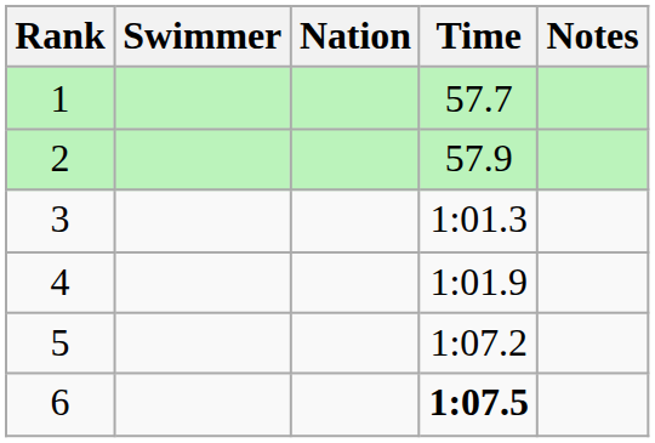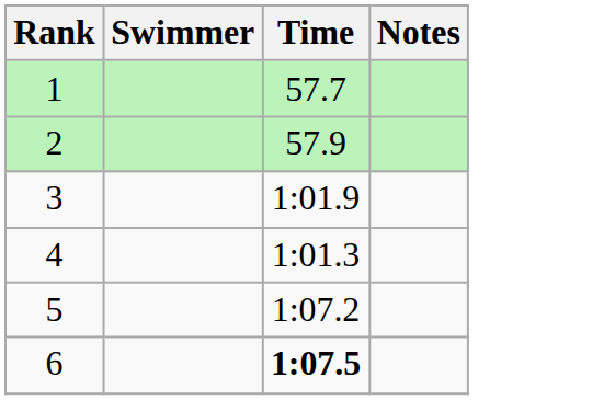 <table class="wikitable sortable" style="text-align:center">
 <tr>
 <th>Rank</th>
 <th>Swimmer</th>
-<th>Nation</th>
 <th>Time</th>
 <th>Notes</th>
 </tr>
 <tr bgcolor=bbf3bb>
 <td>1</td>
-<td align=left></td>
 <td align=left></td>
 <td data-sort-value=0:57.8>57.7</td>
 <td></td>
 </tr>
 <tr bgcolor=bbf3bb>
 <td>2</td>
 <td align=left></td>
-<td align=left></td>
 <td data-sort-value=0:57.9>57.9</td>
 <td></td>
 </tr>
 <tr>
 <td>3</td>
 <td align=left></td>
+<td>1:01.9</td>
+<td></td>
+</tr>
+<tr>
+<td>4</td>
 <td align=left></td>
 <td>1:01.3</td>
 <td></td>
 </tr>
 <tr>
-<td>4</td>
-<td align=left></td>
-<td align=left></td>
-<td>1:01.9</td>
-<td></td>
-</tr>
-<tr>
 <td>5</td>
-<td align=left></td>
 <td align=left></td>
 <td>1:07.2</td>
 <td></td>
 </tr>
 <tr>
 <td>6</td>
 <td align=left></td>
-<td align=left></td>
 <td><strong>1:07.5</strong></td>
 <td></td>
 </tr>
 </table>
